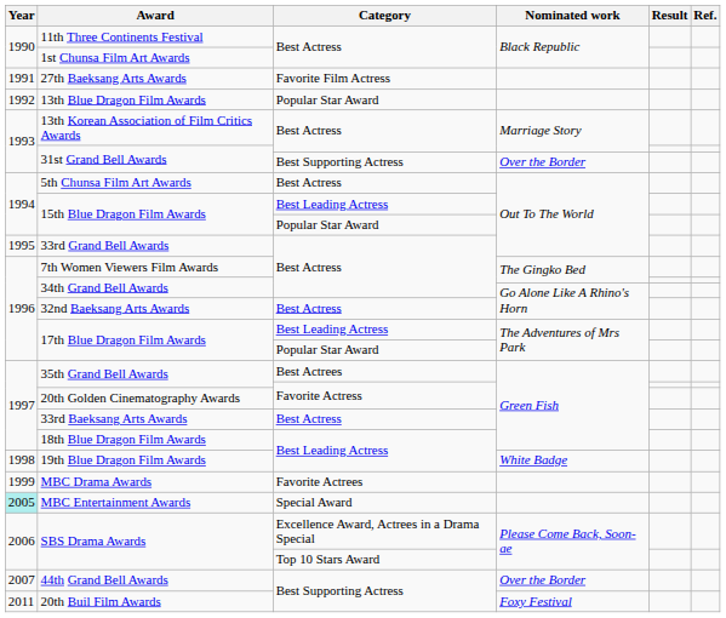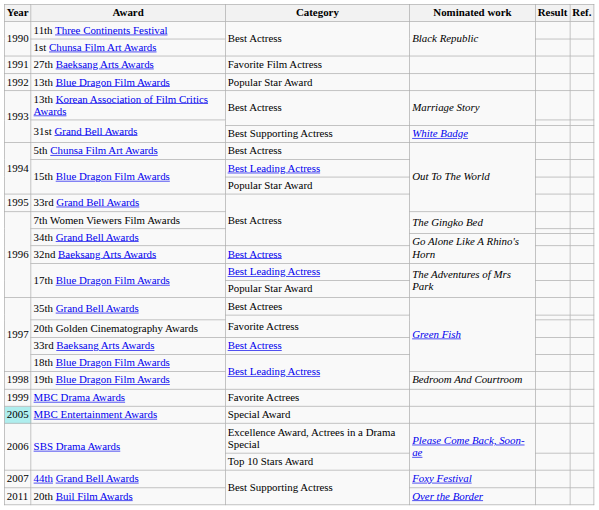 <table class="wikitable sortable">
 <tr>
 <th>Year</th>
 <th>Award</th>
 <th>Category</th>
 <th>Nominated work</th>
 <th>Result</th>
 <th>Ref.</th>
 </tr>
 <tr>
 <td rowspan="2">1990</td>
 <td>11th <a href='#'>Three Continents Festival</a></td>
 <td rowspan="2">Best Actress</td>
 <td rowspan="2"><em>Black Republic</em></td>
 <td></td>
 <td></td>
 </tr>
 <tr>
 <td>1st <a href='#'>Chunsa Film Art Awards</a></td>
 <td></td>
 <td></td>
 </tr>
 <tr>
 <td>1991</td>
 <td>27th <a href='#'>Baeksang Arts Awards</a></td>
 <td>Favorite Film Actress</td>
 <td></td>
 <td></td>
 <td></td>
 </tr>
 <tr>
 <td>1992</td>
 <td>13th <a href='#'>Blue Dragon Film Awards</a></td>
 <td>Popular Star Award</td>
 <td></td>
 <td></td>
 <td></td>
 </tr>
 <tr>
 <td rowspan="3">1993</td>
 <td>13th <a href='#'>Korean Association of Film Critics Awards</a></td>
 <td rowspan="2">Best Actress</td>
 <td rowspan="2"><em>Marriage Story</em></td>
 <td></td>
 <td></td>
 </tr>
 <tr>
 <td rowspan="2">31st <a href='#'>Grand Bell Awards</a></td>
 <td></td>
 <td></td>
 </tr>
 <tr>
 <td>Best Supporting Actress</td>
-<td><em><a href='#'>Over the Border</a></em></td>
+<td><em><a href='#'>White Badge</a></em></td>
 <td></td>
 <td></td>
 </tr>
 <tr>
 <td rowspan="3">1994</td>
 <td>5th <a href='#'>Chunsa Film Art Awards</a></td>
 <td>Best Actress</td>
 <td rowspan="4"><em>Out To The World</em></td>
 <td></td>
 <td></td>
 </tr>
 <tr>
 <td rowspan="2">15th <a href='#'>Blue Dragon Film Awards</a></td>
 <td><a href='#'>Best Leading Actress</a></td>
 <td></td>
 <td></td>
 </tr>
 <tr>
 <td>Popular Star Award</td>
 <td></td>
 <td></td>
 </tr>
 <tr>
 <td>1995</td>
 <td>33rd <a href='#'>Grand Bell Awards</a></td>
 <td rowspan="4">Best Actress</td>
 <td></td>
 <td></td>
 </tr>
 <tr>
 <td rowspan="6">1996</td>
 <td>7th Women Viewers Film Awards</td>
 <td rowspan="2"><em>The Gingko Bed</em></td>
 <td></td>
 <td></td>
 </tr>
 <tr>
 <td rowspan="2">34th <a href='#'>Grand Bell Awards</a></td>
 <td></td>
 <td></td>
 </tr>
 <tr>
 <td rowspan="2"><em>Go Alone Like A Rhino's Horn</em></td>
 <td></td>
 <td></td>
 </tr>
 <tr>
 <td>32nd <a href='#'>Baeksang Arts Awards</a></td>
 <td><a href='#'>Best Actress</a></td>
 <td></td>
 <td></td>
 </tr>
 <tr>
 <td rowspan="2">17th <a href='#'>Blue Dragon Film Awards</a></td>
 <td><a href='#'>Best Leading Actress</a></td>
 <td rowspan="2"><em>The Adventures of Mrs Park</em></td>
 <td></td>
 <td></td>
 </tr>
 <tr>
 <td>Popular Star Award</td>
 <td></td>
 <td></td>
 </tr>
 <tr>
 <td rowspan="5">1997</td>
 <td rowspan="2">35th <a href='#'>Grand Bell Awards</a></td>
 <td>Best Actrees</td>
 <td rowspan="5"><em><a href='#'>Green Fish</a></em></td>
 <td></td>
 <td></td>
 </tr>
 <tr>
 <td rowspan="2">Favorite Actress</td>
 <td></td>
 <td></td>
 </tr>
 <tr>
 <td>20th Golden Cinematography Awards</td>
 <td></td>
 <td></td>
 </tr>
 <tr>
 <td>33rd <a href='#'>Baeksang Arts Awards</a></td>
 <td><a href='#'>Best Actress</a></td>
 <td></td>
 <td></td>
 </tr>
 <tr>
 <td>18th <a href='#'>Blue Dragon Film Awards</a></td>
 <td rowspan="2"><a href='#'>Best Leading Actress</a></td>
 <td></td>
 <td></td>
 </tr>
 <tr>
 <td>1998</td>
 <td>19th <a href='#'>Blue Dragon Film Awards</a></td>
-<td><em><a href='#'>White Badge</a></em></td>
+<td><em>Bedroom And Courtroom</em></td>
 <td></td>
 <td></td>
 </tr>
 <tr>
 <td>1999</td>
 <td><a href='#'>MBC Drama Awards</a></td>
 <td>Favorite Actrees</td>
 <td></td>
 <td></td>
 <td></td>
 </tr>
 <tr>
 <td style="background: paleturquoise;">2005</td>
 <td><a href='#'>MBC Entertainment Awards</a></td>
 <td>Special Award</td>
 <td></td>
 <td></td>
 <td></td>
 </tr>
 <tr>
 <td rowspan="2">2006</td>
 <td rowspan="2"><a href='#'>SBS Drama Awards</a></td>
 <td>Excellence Award, Actrees in a Drama Special</td>
 <td rowspan="2"><em><a href='#'>Please Come Back, Soon-ae</a></em></td>
 <td></td>
 <td></td>
 </tr>
 <tr>
 <td>Top 10 Stars Award</td>
 <td></td>
 <td></td>
 </tr>
 <tr>
 <td>2007</td>
 <td><a href='#'>44th</a> <a href='#'>Grand Bell Awards</a></td>
 <td rowspan="2">Best Supporting Actress</td>
-<td><em><a href='#'>Over the Border</a></em></td>
+<td><em><a href='#'>Foxy Festival</a></em></td>
 <td></td>
 <td></td>
 </tr>
 <tr>
 <td>2011</td>
 <td>20th <a href='#'>Buil Film Awards</a></td>
-<td><em><a href='#'>Foxy Festival</a></em></td>
+<td><em><a href='#'>Over the Border</a></em></td>
 <td></td>
 <td></td>
 </tr>
 </table>
